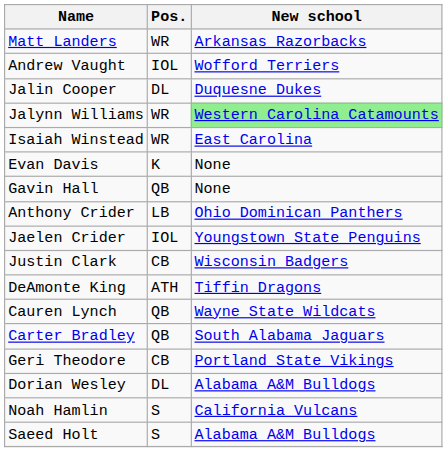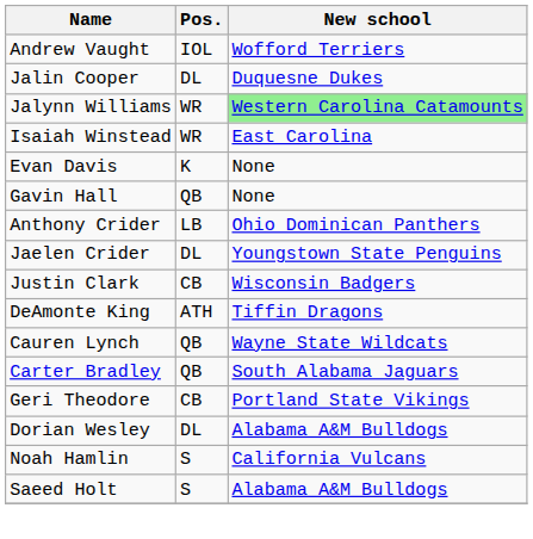 <table class="wikitable sortable">
 <tr>
 <th>Name</th>
 <th>Pos.</th>
 <th class="unsortable">New school</th>
-</tr>
-<tr>
-<td><a href='#'>Matt Landers</a></td>
-<td>WR</td>
-<td><a href='#'>Arkansas Razorbacks</a></td>
 </tr>
 <tr>
 <td>Andrew Vaught</td>
 <td>IOL</td>
 <td><a href='#'>Wofford Terriers</a></td>
 </tr>
 <tr>
 <td>Jalin Cooper</td>
 <td>DL</td>
 <td><a href='#'>Duquesne Dukes</a></td>
 </tr>
 <tr>
 <td>Jalynn Williams</td>
 <td>WR</td>
 <td style="background: lightgreen;"><a href='#'>Western Carolina Catamounts</a></td>
 </tr>
 <tr>
 <td>Isaiah Winstead</td>
 <td>WR</td>
 <td><a href='#'>East Carolina</a></td>
 </tr>
 <tr>
 <td>Evan Davis</td>
 <td>K</td>
 <td>None</td>
 </tr>
 <tr>
 <td>Gavin Hall</td>
 <td>QB</td>
 <td>None</td>
 </tr>
 <tr>
 <td>Anthony Crider</td>
 <td>LB</td>
 <td><a href='#'>Ohio Dominican Panthers</a></td>
 </tr>
 <tr>
 <td>Jaelen Crider</td>
-<td>IOL</td>
+<td>DL</td>
 <td><a href='#'>Youngstown State Penguins</a></td>
 </tr>
 <tr>
 <td>Justin Clark</td>
 <td>CB</td>
 <td><a href='#'>Wisconsin Badgers</a></td>
 </tr>
 <tr>
 <td>DeAmonte King</td>
 <td>ATH</td>
 <td><a href='#'>Tiffin Dragons</a></td>
 </tr>
 <tr>
 <td>Cauren Lynch</td>
 <td>QB</td>
 <td><a href='#'>Wayne State Wildcats</a></td>
 </tr>
 <tr>
 <td><a href='#'>Carter Bradley</a></td>
 <td>QB</td>
 <td><a href='#'>South Alabama Jaguars</a></td>
 </tr>
 <tr>
 <td>Geri Theodore</td>
 <td>CB</td>
 <td><a href='#'>Portland State Vikings</a></td>
 </tr>
 <tr>
 <td>Dorian Wesley</td>
 <td>DL</td>
 <td><a href='#'>Alabama A&M Bulldogs</a></td>
 </tr>
 <tr>
 <td>Noah Hamlin</td>
 <td>S</td>
 <td><a href='#'>California Vulcans</a></td>
 </tr>
 <tr>
 <td>Saeed Holt</td>
 <td>S</td>
 <td><a href='#'>Alabama A&M Bulldogs</a></td>
 </tr>
 <tr>
 </tr>
 </table>
